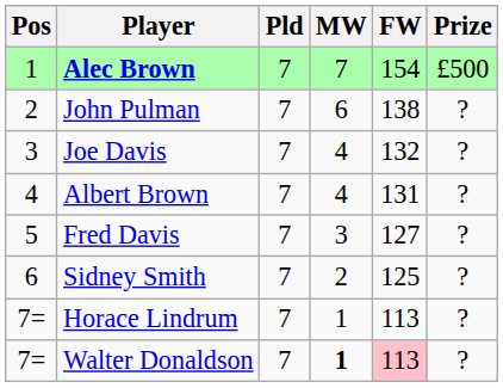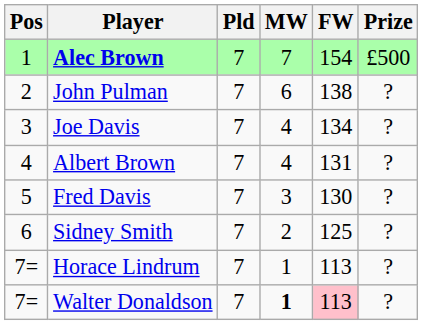 <table class="wikitable" style="text-align: center;">
 <tr>
 <th>Pos</th>
 <th>Player</th>
 <th>Pld</th>
 <th>MW</th>
 <th>FW</th>
 <th>Prize</th>
 </tr>
 <tr style="background:#aaffaa;">
 <td>1</td>
 <td align=left> <strong><a href='#'>Alec Brown</a></strong></td>
 <td>7</td>
 <td>7</td>
 <td>154</td>
 <td>£500</td>
 </tr>
 <tr>
 <td>2</td>
 <td align=left> <a href='#'>John Pulman</a></td>
 <td>7</td>
 <td>6</td>
 <td>138</td>
 <td>?</td>
 </tr>
 <tr>
 <td>3</td>
 <td align=left> <a href='#'>Joe Davis</a></td>
 <td>7</td>
 <td>4</td>
-<td>132</td>
+<td>134</td>
 <td>?</td>
 </tr>
 <tr>
 <td>4</td>
 <td align=left> <a href='#'>Albert Brown</a></td>
 <td>7</td>
 <td>4</td>
 <td>131</td>
 <td>?</td>
 </tr>
 <tr>
 <td>5</td>
 <td align=left> <a href='#'>Fred Davis</a></td>
 <td>7</td>
 <td>3</td>
-<td>127</td>
+<td>130</td>
 <td>?</td>
 </tr>
 <tr>
 <td>6</td>
 <td align=left> <a href='#'>Sidney Smith</a></td>
 <td>7</td>
 <td>2</td>
 <td>125</td>
 <td>?</td>
 </tr>
 <tr>
 <td>7=</td>
 <td align=left> <a href='#'>Horace Lindrum</a></td>
 <td>7</td>
 <td>1</td>
 <td>113</td>
 <td>?</td>
 </tr>
 <tr>
 <td>7=</td>
 <td align=left> <a href='#'>Walter Donaldson</a></td>
 <td>7</td>
 <td><strong>1</strong></td>
 <td style="background: pink;">113</td>
 <td>?</td>
 </tr>
 </table>
